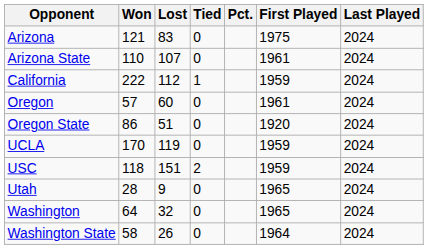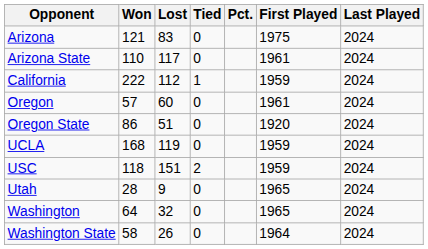 <table class="wikitable sortable">
 <tr>
 <th>Opponent</th>
 <th>Won</th>
 <th>Lost</th>
 <th>Tied</th>
 <th>Pct.</th>
 <th>First Played</th>
 <th>Last Played</th>
 </tr>
 <tr>
 <td><a href='#'>Arizona</a></td>
 <td>121</td>
 <td>83</td>
 <td>0</td>
 <td></td>
 <td>1975</td>
 <td>2024</td>
 </tr>
 <tr>
 <td><a href='#'>Arizona State</a></td>
 <td>110</td>
-<td>107</td>
+<td>117</td>
 <td>0</td>
 <td></td>
 <td>1961</td>
 <td>2024</td>
 </tr>
 <tr>
 <td><a href='#'>California</a></td>
 <td>222</td>
 <td>112</td>
 <td>1</td>
 <td></td>
 <td>1959</td>
 <td>2024</td>
 </tr>
 <tr>
 <td><a href='#'>Oregon</a></td>
 <td>57</td>
 <td>60</td>
 <td>0</td>
 <td></td>
 <td>1961</td>
 <td>2024</td>
 </tr>
 <tr>
 <td><a href='#'>Oregon State</a></td>
 <td>86</td>
 <td>51</td>
 <td>0</td>
 <td></td>
 <td>1920</td>
 <td>2024</td>
 </tr>
 <tr>
 <td><a href='#'>UCLA</a></td>
-<td>170</td>
+<td>168</td>
 <td>119</td>
 <td>0</td>
 <td></td>
 <td>1959</td>
 <td>2024</td>
 </tr>
 <tr>
 <td><a href='#'>USC</a></td>
 <td>118</td>
 <td>151</td>
 <td>2</td>
 <td></td>
 <td>1959</td>
 <td>2024</td>
 </tr>
 <tr>
 <td><a href='#'>Utah</a></td>
 <td>28</td>
 <td>9</td>
 <td>0</td>
 <td></td>
 <td>1965</td>
 <td>2024</td>
 </tr>
 <tr>
 <td><a href='#'>Washington</a></td>
 <td>64</td>
 <td>32</td>
 <td>0</td>
 <td></td>
 <td>1965</td>
 <td>2024</td>
 </tr>
 <tr>
 <td><a href='#'>Washington State</a></td>
 <td>58</td>
 <td>26</td>
 <td>0</td>
 <td></td>
 <td>1964</td>
 <td>2024</td>
 </tr>
 </table>
